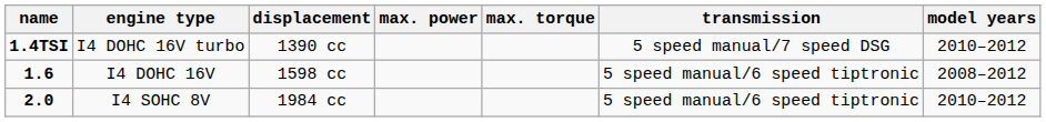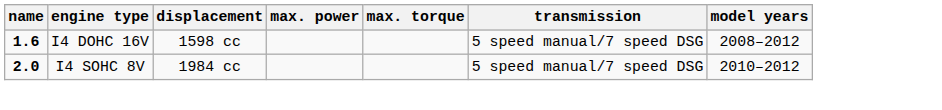 <table class="wikitable" style="text-align: center; font-size: 90%;">
 <tr style="background:#DCDCDC" align="center" valign="middle">
 <th>name</th>
 <th>engine type</th>
 <th>displacement</th>
 <th>max. power</th>
 <th>max. torque</th>
 <th>transmission</th>
 <th>model years</th>
 </tr>
 <tr>
-<td><strong>1.4TSI</strong></td>
-<td>I4 DOHC 16V turbo</td>
-<td>1390 cc</td>
-<td></td>
-<td></td>
-<td>5 speed manual/7 speed DSG</td>
-<td>2010–2012</td>
-</tr>
-<tr>
 <td><strong>1.6</strong></td>
 <td>I4 DOHC 16V</td>
 <td>1598 cc</td>
 <td></td>
 <td></td>
-<td>5 speed manual/6 speed tiptronic</td>
+<td>5 speed manual/7 speed DSG</td>
 <td>2008–2012</td>
 </tr>
 <tr>
 <td><strong>2.0</strong></td>
 <td>I4 SOHC 8V</td>
 <td>1984 cc</td>
 <td></td>
 <td></td>
-<td>5 speed manual/6 speed tiptronic</td>
+<td>5 speed manual/7 speed DSG</td>
 <td>2010–2012</td>
 </tr>
 </table>
